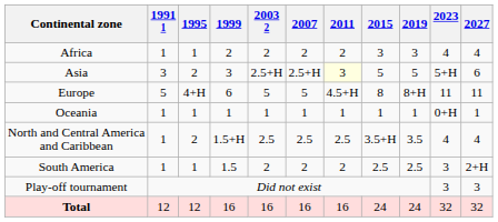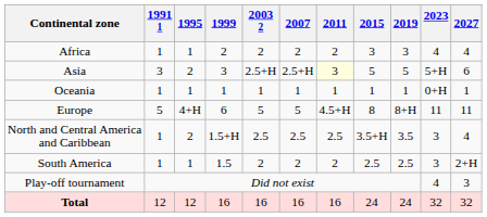 <table class="wikitable">
 <tr style="background:#cccccc;" align=center>
 <th>Continental zone</th>
 <th><a href='#'>1991</a><br><sup><a href='#'>1</a></sup></th>
 <th><a href='#'>1995</a><br></th>
 <th><a href='#'>1999</a><br></th>
 <th><a href='#'>2003</a><br><sup><a href='#'>2</a></sup></th>
 <th><a href='#'>2007</a><br></th>
 <th><a href='#'>2011</a><br></th>
 <th><a href='#'>2015</a><br></th>
 <th><a href='#'>2019</a><br></th>
 <th><a href='#'>2023</a><br><br></th>
 <th><a href='#'>2027</a><br></th>
 </tr>
 <tr valign="center" align=center>
 <td>Africa</td>
 <td>1</td>
 <td>1</td>
 <td>2</td>
 <td>2</td>
 <td>2</td>
 <td>2</td>
 <td>3</td>
 <td>3</td>
 <td>4</td>
 <td>4</td>
 </tr>
 <tr valign="center" align=center>
 <td>Asia</td>
 <td>3</td>
 <td>2</td>
 <td>3</td>
 <td>2.5+H</td>
 <td>2.5+H</td>
 <td style="background: lightyellow;">3</td>
 <td>5</td>
 <td>5</td>
 <td>5+H</td>
 <td>6</td>
 </tr>
 <tr valign="center" align=center>
+<td>Oceania</td>
+<td>1</td>
+<td>1</td>
+<td>1</td>
+<td>1</td>
+<td>1</td>
+<td>1</td>
+<td>1</td>
+<td>1</td>
+<td>0+H</td>
+<td>1</td>
+</tr>
+<tr valign="center" align=center>
 <td>Europe</td>
 <td>5</td>
 <td>4+H</td>
 <td>6</td>
 <td>5</td>
 <td>5</td>
 <td>4.5+H</td>
 <td>8</td>
 <td>8+H</td>
 <td>11</td>
 <td>11</td>
 </tr>
 <tr valign="center" align=center>
-<td>Oceania</td>
-<td>1</td>
-<td>1</td>
-<td>1</td>
-<td>1</td>
-<td>1</td>
-<td>1</td>
-<td>1</td>
-<td>1</td>
-<td>0+H</td>
-<td>1</td>
-</tr>
-<tr valign="center" align=center>
 <td>North and Central America<br>and Caribbean</td>
 <td>1</td>
 <td>2</td>
 <td>1.5+H</td>
 <td>2.5</td>
 <td>2.5</td>
 <td>2.5</td>
 <td>3.5+H</td>
 <td>3.5</td>
-<td>4</td>
+<td>3</td>
 <td>4</td>
 </tr>
 <tr valign="center" align=center>
 <td>South America</td>
 <td>1</td>
 <td>1</td>
 <td>1.5</td>
 <td>2</td>
 <td>2</td>
 <td>2</td>
 <td>2.5</td>
 <td>2.5</td>
 <td>3</td>
 <td>2+H</td>
 </tr>
 <tr valign="center" align=center>
 <td>Play-off tournament</td>
 <td colspan="8"><em>Did not exist</em></td>
-<td>3</td>
+<td>4</td>
 <td>3</td>
 </tr>
 <tr style="background:#ffdddd;" align=center>
 <td><strong>Total</strong></td>
 <td>12</td>
 <td>12</td>
 <td>16</td>
 <td>16</td>
 <td>16</td>
 <td>16</td>
 <td>24</td>
 <td>24</td>
 <td>32</td>
 <td>32</td>
 </tr>
 </table>
